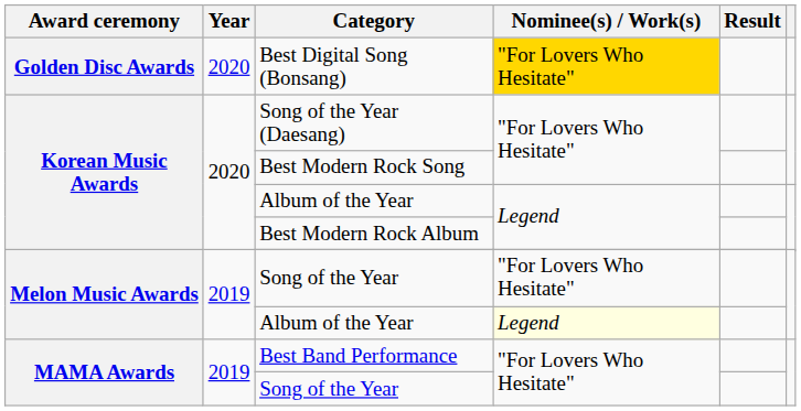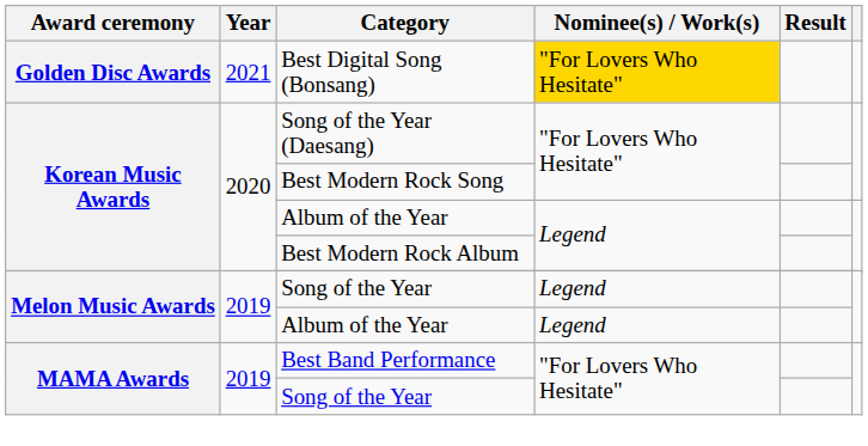 <table class="wikitable plainrowheaders sortable">
 <tr>
 <th scope="col">Award ceremony</th>
 <th scope="col">Year</th>
 <th scope="col">Category</th>
 <th scope="col">Nominee(s) / Work(s)</th>
 <th scope="col">Result</th>
 <th scope="col" class="unsortable"></th>
 </tr>
 <tr>
 <th scope="row"><a href='#'>Golden Disc Awards</a></th>
-<td style="text-align:center"><a href='#'>2020</a></td>
+<td style="text-align:center"><a href='#'>2021</a></td>
 <td>Best Digital Song (Bonsang)</td>
 <td rowspan="1" style="background: gold;">"For Lovers Who Hesitate"</td>
 <td></td>
 <td></td>
 </tr>
 <tr>
 <th scope="row" rowspan="4"><a href='#'>Korean Music Awards</a></th>
 <td style="text-align:center" rowspan="4">2020</td>
 <td>Song of the Year (Daesang)</td>
 <td rowspan="2">"For Lovers Who Hesitate"</td>
 <td></td>
 <td rowspan="2"></td>
 </tr>
 <tr>
 <td>Best Modern Rock Song</td>
 <td></td>
 </tr>
 <tr>
 <td>Album of the Year</td>
 <td rowspan="2"><em>Legend</em></td>
 <td></td>
 <td rowspan="3"></td>
 </tr>
 <tr>
 <td>Best Modern Rock Album</td>
 <td></td>
 </tr>
 <tr>
 <th scope="row" rowspan="3"><a href='#'>Melon Music Awards</a></th>
 <td style="text-align:center" rowspan="3"><a href='#'>2019</a></td>
 </tr>
 <tr>
 <td>Song of the Year</td>
-<td>"For Lovers Who Hesitate"</td>
+<td><em>Legend</em></td>
 <td></td>
 <td rowspan="2"></td>
 </tr>
 <tr>
 <td>Album of the Year</td>
-<td style="background: lightyellow;"><em>Legend</em></td>
+<td><em>Legend</em></td>
 <td></td>
 </tr>
 <tr>
 <th scope="row" rowspan="9"><a href='#'>MAMA Awards</a></th>
 <td style="text-align:center" rowspan="5"><a href='#'>2019</a></td>
 <td><a href='#'>Best Band Performance</a></td>
 <td rowspan="2">"For Lovers Who Hesitate"</td>
 <td></td>
 <td rowspan="5"></td>
 </tr>
 <tr>
 <td rowspan="2"><a href='#'>Song of the Year</a></td>
 <td></td>
 </tr>
 </table>
